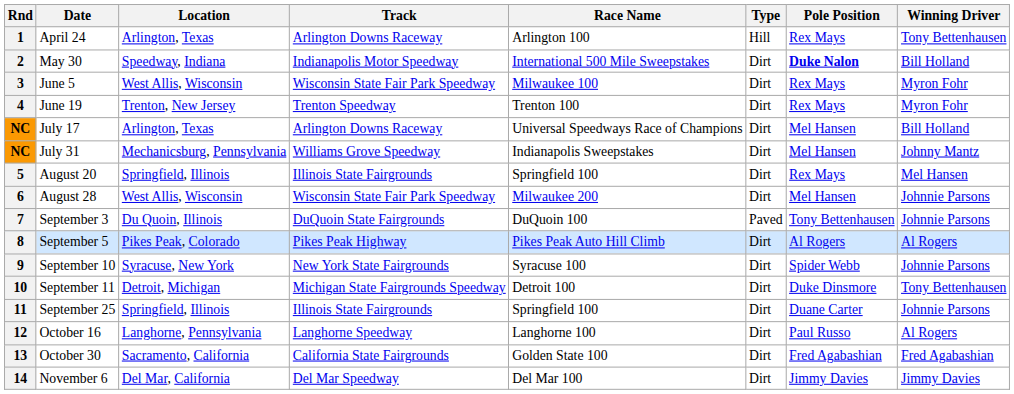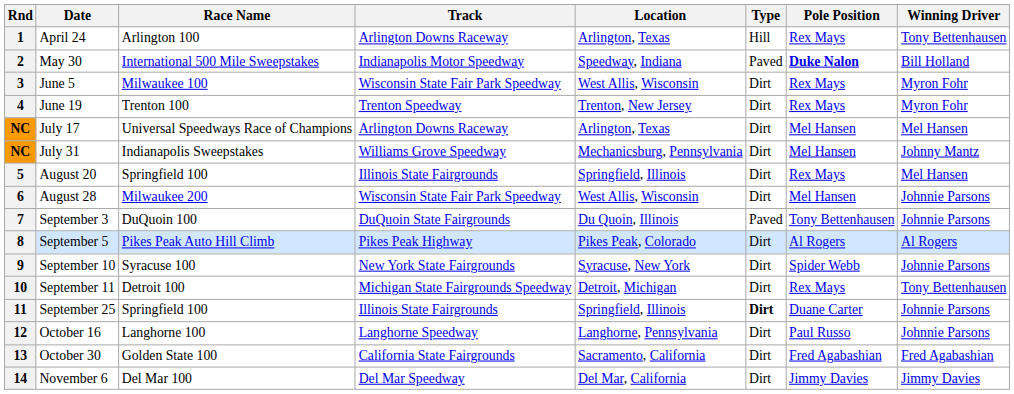 <table class="wikitable" style="font-size:85%">
 <tr>
 <th>Rnd</th>
 <th>Date</th>
+<th>Race Name</th>
+<th>Track</th>
 <th>Location</th>
-<th>Track</th>
-<th>Race Name</th>
 <th>Type</th>
 <th>Pole Position</th>
 <th>Winning Driver</th>
 </tr>
 <tr style="background:#FFFFFF;">
 <th>1</th>
 <td>April 24</td>
+<td> Arlington 100</td>
+<td><a href='#'>Arlington Downs Raceway</a></td>
 <td><a href='#'>Arlington</a>, <a href='#'>Texas</a></td>
-<td><a href='#'>Arlington Downs Raceway</a></td>
-<td> Arlington 100</td>
 <td>Hill</td>
 <td> <a href='#'>Rex Mays</a></td>
 <td> <a href='#'>Tony Bettenhausen</a></td>
 </tr>
 <tr style="background:#FFFFFF;">
 <th>2</th>
 <td>May 30</td>
+<td> <a href='#'>International 500 Mile Sweepstakes</a></td>
+<td><a href='#'>Indianapolis Motor Speedway</a></td>
 <td><a href='#'>Speedway</a>, <a href='#'>Indiana</a></td>
-<td><a href='#'>Indianapolis Motor Speedway</a></td>
-<td> <a href='#'>International 500 Mile Sweepstakes</a></td>
-<td>Dirt</td>
+<td>Paved</td>
 <td><strong> <a href='#'>Duke Nalon</a></strong></td>
 <td> <a href='#'>Bill Holland</a></td>
 </tr>
 <tr style="background:#FFFFFF;">
 <th>3</th>
 <td>June 5</td>
+<td> <a href='#'>Milwaukee 100</a></td>
+<td><a href='#'>Wisconsin State Fair Park Speedway</a></td>
 <td><a href='#'>West Allis</a>, <a href='#'>Wisconsin</a></td>
-<td><a href='#'>Wisconsin State Fair Park Speedway</a></td>
-<td> <a href='#'>Milwaukee 100</a></td>
 <td>Dirt</td>
 <td> <a href='#'>Rex Mays</a></td>
 <td> <a href='#'>Myron Fohr</a></td>
 </tr>
 <tr style="background:#FFFFFF;">
 <th>4</th>
 <td>June 19</td>
+<td> Trenton 100</td>
+<td><a href='#'>Trenton Speedway</a></td>
 <td><a href='#'>Trenton</a>, <a href='#'>New Jersey</a></td>
-<td><a href='#'>Trenton Speedway</a></td>
-<td> Trenton 100</td>
 <td>Dirt</td>
 <td> <a href='#'>Rex Mays</a></td>
 <td> <a href='#'>Myron Fohr</a></td>
 </tr>
 <tr style="background:#FFFFFF;">
 <th style="background:#fb9902; text-align:center;"><strong>NC</strong></th>
 <td>July 17</td>
+<td> Universal Speedways Race of Champions</td>
+<td><a href='#'>Arlington Downs Raceway</a></td>
 <td><a href='#'>Arlington</a>, <a href='#'>Texas</a></td>
-<td><a href='#'>Arlington Downs Raceway</a></td>
-<td> Universal Speedways Race of Champions</td>
 <td>Dirt</td>
 <td> <a href='#'>Mel Hansen</a></td>
-<td> <a href='#'>Bill Holland</a></td>
+<td> <a href='#'>Mel Hansen</a></td>
 </tr>
 <tr style="background:#FFFFFF;">
 <th style="background:#fb9902; text-align:center;"><strong>NC</strong></th>
 <td>July 31</td>
+<td> Indianapolis Sweepstakes</td>
+<td><a href='#'>Williams Grove Speedway</a></td>
 <td><a href='#'>Mechanicsburg</a>, <a href='#'>Pennsylvania</a></td>
-<td><a href='#'>Williams Grove Speedway</a></td>
-<td> Indianapolis Sweepstakes</td>
 <td>Dirt</td>
 <td> <a href='#'>Mel Hansen</a></td>
 <td> <a href='#'>Johnny Mantz</a></td>
 </tr>
 <tr style="background:#FFFFFF;">
 <th>5</th>
 <td>August 20</td>
+<td> Springfield 100</td>
+<td><a href='#'>Illinois State Fairgrounds</a></td>
 <td><a href='#'>Springfield</a>, <a href='#'>Illinois</a></td>
-<td><a href='#'>Illinois State Fairgrounds</a></td>
-<td> Springfield 100</td>
 <td>Dirt</td>
 <td> <a href='#'>Rex Mays</a></td>
 <td> <a href='#'>Mel Hansen</a></td>
 </tr>
 <tr style="background:#FFFFFF;">
 <th>6</th>
 <td>August 28</td>
+<td> <a href='#'>Milwaukee 200</a></td>
+<td><a href='#'>Wisconsin State Fair Park Speedway</a></td>
 <td><a href='#'>West Allis</a>, <a href='#'>Wisconsin</a></td>
-<td><a href='#'>Wisconsin State Fair Park Speedway</a></td>
-<td> <a href='#'>Milwaukee 200</a></td>
 <td>Dirt</td>
 <td> <a href='#'>Mel Hansen</a></td>
 <td> <a href='#'>Johnnie Parsons</a></td>
 </tr>
 <tr style="background:#FFFFFF;">
 <th>7</th>
 <td>September 3</td>
+<td> DuQuoin 100</td>
+<td><a href='#'>DuQuoin State Fairgrounds</a></td>
 <td><a href='#'>Du Quoin</a>, <a href='#'>Illinois</a></td>
-<td><a href='#'>DuQuoin State Fairgrounds</a></td>
-<td> DuQuoin 100</td>
 <td>Paved</td>
 <td> <a href='#'>Tony Bettenhausen</a></td>
 <td> <a href='#'>Johnnie Parsons</a></td>
 </tr>
 <tr style="background:#D0E7FF;">
 <th>8</th>
 <td>September 5</td>
+<td> <a href='#'>Pikes Peak Auto Hill Climb</a></td>
+<td><a href='#'>Pikes Peak Highway</a></td>
 <td><a href='#'>Pikes Peak</a>, <a href='#'>Colorado</a></td>
-<td><a href='#'>Pikes Peak Highway</a></td>
-<td> <a href='#'>Pikes Peak Auto Hill Climb</a></td>
 <td>Dirt</td>
 <td> <a href='#'>Al Rogers</a></td>
 <td> <a href='#'>Al Rogers</a></td>
 </tr>
 <tr style="background:#FFFFFF;">
 <th>9</th>
 <td>September 10</td>
+<td> Syracuse 100</td>
+<td><a href='#'>New York State Fairgrounds</a></td>
 <td><a href='#'>Syracuse</a>, <a href='#'>New York</a></td>
-<td><a href='#'>New York State Fairgrounds</a></td>
-<td> Syracuse 100</td>
 <td>Dirt</td>
 <td> <a href='#'>Spider Webb</a></td>
 <td> <a href='#'>Johnnie Parsons</a></td>
 </tr>
 <tr style="background:#FFFFFF;">
 <th>10</th>
 <td>September 11</td>
+<td> Detroit 100</td>
+<td><a href='#'>Michigan State Fairgrounds Speedway</a></td>
 <td><a href='#'>Detroit</a>, <a href='#'>Michigan</a></td>
-<td><a href='#'>Michigan State Fairgrounds Speedway</a></td>
-<td> Detroit 100</td>
 <td>Dirt</td>
-<td> <a href='#'>Duke Dinsmore</a></td>
+<td> <a href='#'>Rex Mays</a></td>
 <td> <a href='#'>Tony Bettenhausen</a></td>
 </tr>
 <tr style="background:#FFFFFF;">
 <th>11</th>
 <td>September 25</td>
+<td> Springfield 100</td>
+<td><a href='#'>Illinois State Fairgrounds</a></td>
 <td><a href='#'>Springfield</a>, <a href='#'>Illinois</a></td>
-<td><a href='#'>Illinois State Fairgrounds</a></td>
-<td> Springfield 100</td>
-<td>Dirt</td>
+<td><strong>Dirt</strong></td>
 <td> <a href='#'>Duane Carter</a></td>
 <td> <a href='#'>Johnnie Parsons</a></td>
 </tr>
 <tr style="background:#FFFFFF;">
 <th>12</th>
 <td>October 16</td>
+<td> Langhorne 100</td>
+<td><a href='#'>Langhorne Speedway</a></td>
 <td><a href='#'>Langhorne</a>, <a href='#'>Pennsylvania</a></td>
-<td><a href='#'>Langhorne Speedway</a></td>
-<td> Langhorne 100</td>
 <td>Dirt</td>
 <td> <a href='#'>Paul Russo</a></td>
-<td> <a href='#'>Al Rogers</a></td>
+<td> <a href='#'>Johnnie Parsons</a></td>
 </tr>
 <tr style="background:#FFFFFF;">
 <th>13</th>
 <td>October 30</td>
+<td> Golden State 100</td>
+<td><a href='#'>California State Fairgrounds</a></td>
 <td><a href='#'>Sacramento</a>, <a href='#'>California</a></td>
-<td><a href='#'>California State Fairgrounds</a></td>
-<td> Golden State 100</td>
 <td>Dirt</td>
 <td> <a href='#'>Fred Agabashian</a></td>
 <td> <a href='#'>Fred Agabashian</a></td>
 </tr>
 <tr style="background:#FFFFFF;">
 <th>14</th>
 <td>November 6</td>
+<td> Del Mar 100</td>
+<td><a href='#'>Del Mar Speedway</a></td>
 <td><a href='#'>Del Mar</a>, <a href='#'>California</a></td>
-<td><a href='#'>Del Mar Speedway</a></td>
-<td> Del Mar 100</td>
 <td>Dirt</td>
 <td> <a href='#'>Jimmy Davies</a></td>
 <td> <a href='#'>Jimmy Davies</a></td>
 </tr>
 </table>
